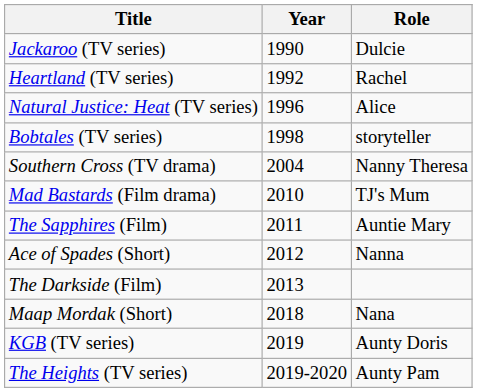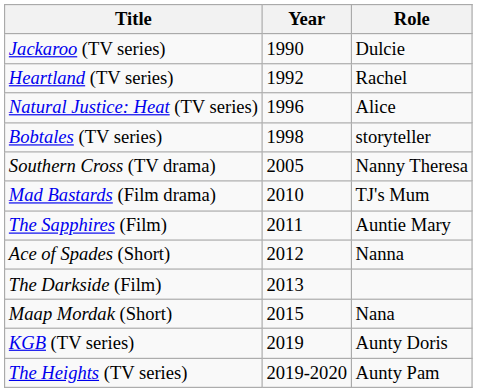 <table class="wikitable">
 <tr>
 <th>Title</th>
 <th>Year</th>
 <th>Role</th>
 </tr>
 <tr>
 <td><em><a href='#'>Jackaroo</a></em> (TV series)</td>
 <td>1990</td>
 <td>Dulcie</td>
 </tr>
 <tr>
 <td><em><a href='#'>Heartland</a></em> (TV series)</td>
 <td>1992</td>
 <td>Rachel</td>
 </tr>
 <tr>
 <td><em><a href='#'>Natural Justice: Heat</a></em> (TV series)</td>
 <td>1996</td>
 <td>Alice</td>
 </tr>
 <tr>
 <td><em><a href='#'>Bobtales</a></em> (TV series)</td>
 <td>1998</td>
 <td>storyteller</td>
 </tr>
 <tr>
 <td><em>Southern Cross</em> (TV drama)</td>
-<td>2004</td>
+<td>2005</td>
 <td>Nanny Theresa</td>
 </tr>
 <tr>
 <td><em><a href='#'>Mad Bastards</a></em> (Film drama)</td>
 <td>2010</td>
 <td>TJ's Mum</td>
 </tr>
 <tr>
 <td><em><a href='#'>The Sapphires</a></em> (Film)</td>
 <td>2011</td>
 <td>Auntie Mary</td>
 </tr>
 <tr>
 <td><em>Ace of Spades</em> (Short)</td>
 <td>2012</td>
 <td>Nanna</td>
 </tr>
 <tr>
 <td><em>The Darkside</em> (Film)</td>
 <td>2013</td>
 <td></td>
 </tr>
 <tr>
 <td><em>Maap Mordak</em> (Short)</td>
-<td>2018</td>
+<td>2015</td>
 <td>Nana</td>
 </tr>
 <tr>
 <td><em><a href='#'>KGB</a></em>  (TV series)</td>
 <td>2019</td>
 <td>Aunty Doris</td>
 </tr>
 <tr>
 <td><em><a href='#'>The Heights</a></em> (TV series)</td>
 <td>2019-2020</td>
 <td>Aunty Pam</td>
 </tr>
 </table>
